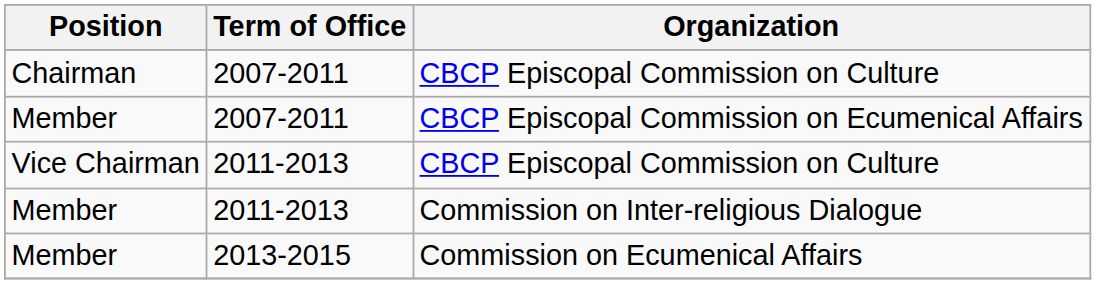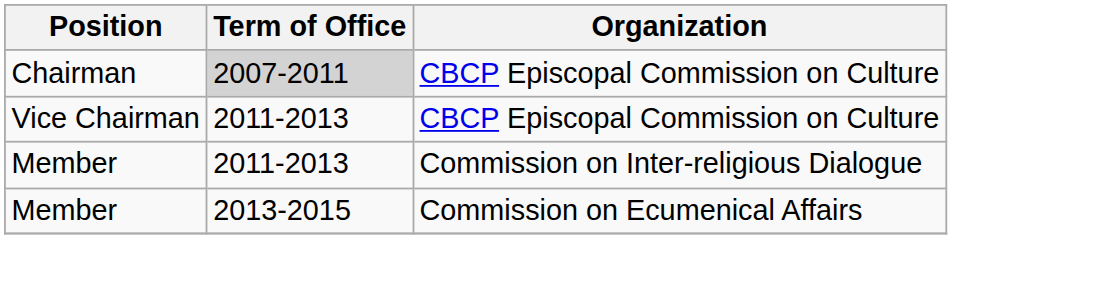 <table class="wikitable sortable">
 <tr>
 <th>Position</th>
 <th>Term of Office</th>
 <th>Organization</th>
 </tr>
 <tr>
 <td>Chairman</td>
-<td>2007-2011</td>
+<td style="background: lightgrey;">2007-2011</td>
 <td><a href='#'>CBCP</a> Episcopal Commission on Culture</td>
-</tr>
-<tr>
-<td>Member</td>
-<td>2007-2011</td>
-<td><a href='#'>CBCP</a> Episcopal Commission on Ecumenical Affairs</td>
 </tr>
 <tr>
 <td>Vice Chairman</td>
 <td>2011-2013</td>
 <td><a href='#'>CBCP</a> Episcopal Commission on Culture</td>
 </tr>
 <tr>
 <td>Member</td>
 <td>2011-2013</td>
 <td>Commission on Inter-religious Dialogue</td>
 </tr>
 <tr>
 <td>Member</td>
 <td>2013-2015</td>
 <td>Commission on Ecumenical Affairs</td>
 </tr>
 <tr>
 </tr>
 </table>
